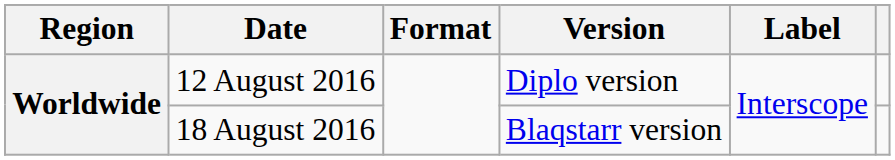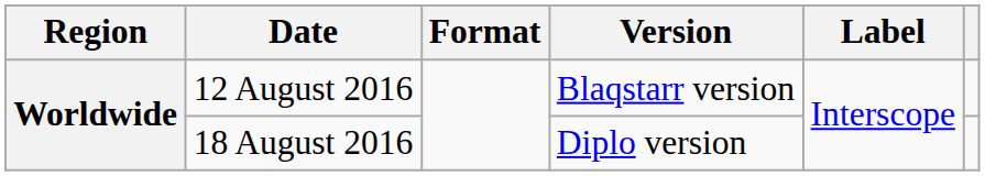 <table class="wikitable plainrowheaders">
 <tr>
 <th scope="col">Region</th>
 <th scope="col">Date</th>
 <th scope="col">Format</th>
 <th scope="col">Version</th>
 <th scope="col">Label</th>
 <th scope="col"></th>
 </tr>
 <tr>
 <th scope="row" rowspan="2">Worldwide</th>
 <td>12 August 2016</td>
 <td rowspan="2"></td>
-<td><a href='#'>Diplo</a> version</td>
+<td><a href='#'>Blaqstarr</a> version</td>
 <td rowspan="2"><a href='#'>Interscope</a></td>
 <td></td>
 </tr>
 <tr>
 <td>18 August 2016</td>
-<td><a href='#'>Blaqstarr</a> version</td>
+<td><a href='#'>Diplo</a> version</td>
 <td></td>
 </tr>
 </table>
